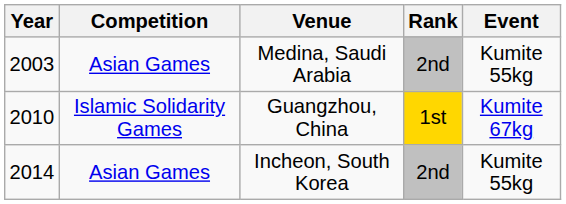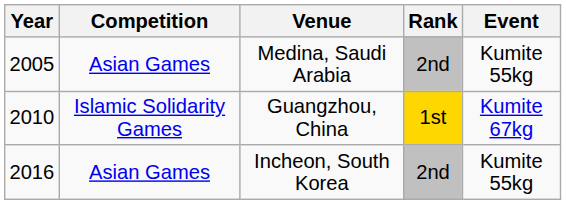 <table class="wikitable sortable" width=45% style="font-size:90%; text-align:center;">
 <tr>
 <th>Year</th>
 <th>Competition</th>
 <th>Venue</th>
 <th>Rank</th>
 <th>Event</th>
 </tr>
 <tr>
-<td>2003</td>
+<td>2005</td>
 <td><a href='#'>Asian Games</a></td>
 <td>Medina, Saudi Arabia</td>
 <td bgcolor="silver">2nd</td>
 <td>Kumite 55kg</td>
 </tr>
 <tr>
 <td>2010</td>
 <td><a href='#'>Islamic Solidarity Games</a></td>
 <td>Guangzhou, China</td>
 <td bgcolor="gold">1st</td>
 <td><a href='#'>Kumite 67kg</a></td>
 </tr>
 <tr>
-<td>2014</td>
+<td>2016</td>
 <td><a href='#'>Asian Games</a></td>
 <td>Incheon, South Korea</td>
 <td bgcolor="silver">2nd</td>
 <td>Kumite 55kg</td>
 </tr>
 </table>
